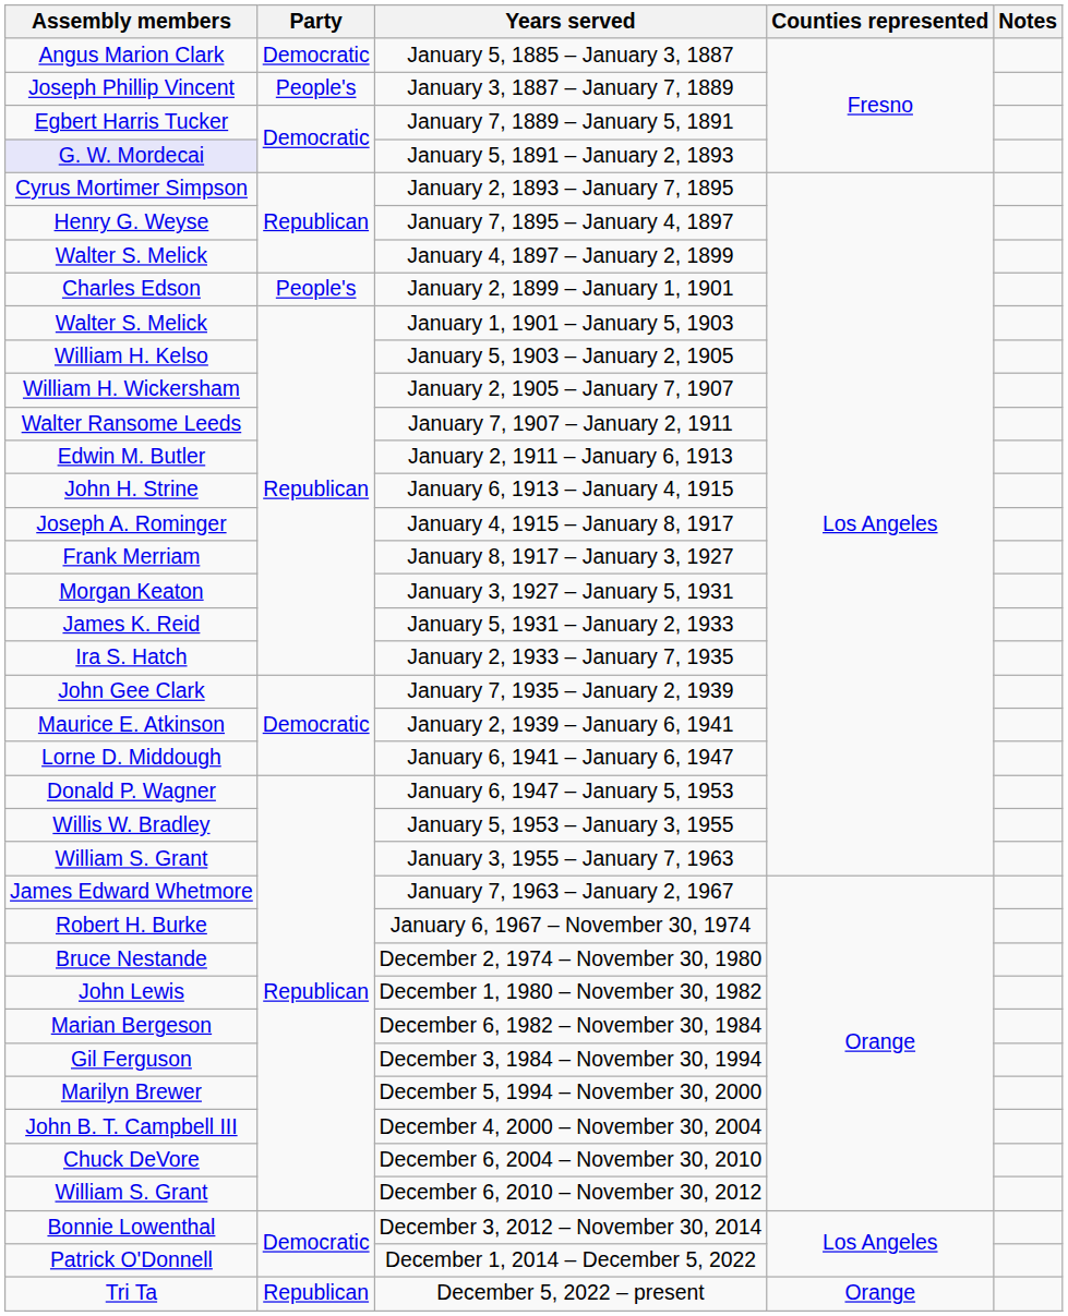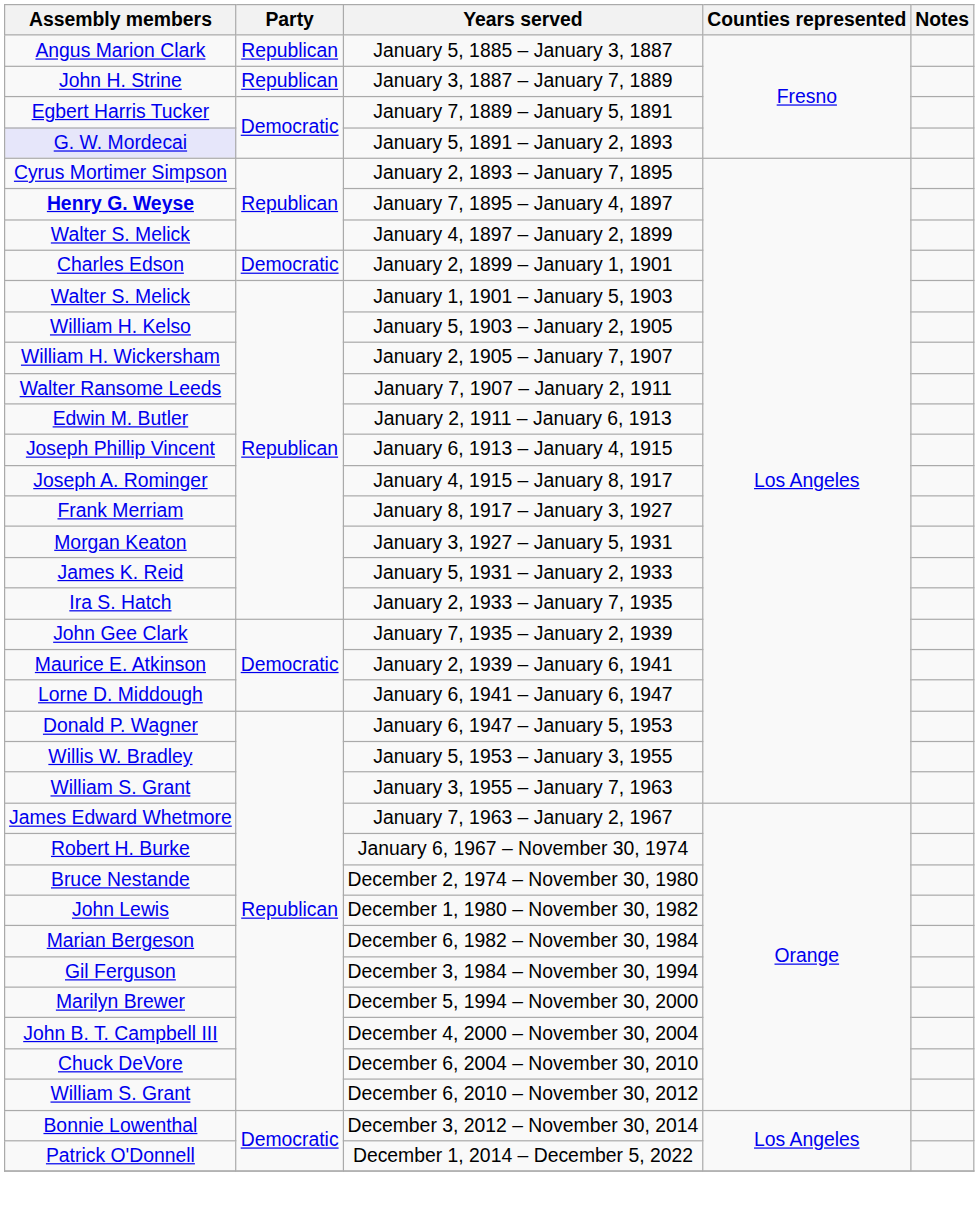 <table class=wikitable style="text-align:center">
 <tr>
 <th>Assembly members</th>
 <th>Party</th>
 <th>Years served</th>
 <th>Counties represented</th>
 <th>Notes</th>
 </tr>
 <tr>
 <td><a href='#'>Angus Marion Clark</a></td>
-<td><a href='#'>Democratic</a></td>
+<td><a href='#'>Republican</a></td>
 <td>January 5, 1885 – January 3, 1887</td>
 <td rowspan=4><a href='#'>Fresno</a></td>
 <td></td>
 </tr>
 <tr>
-<td><a href='#'>Joseph Phillip Vincent</a></td>
-<td><a href='#'>People's</a></td>
+<td><a href='#'>John H. Strine</a></td>
+<td><a href='#'>Republican</a></td>
 <td>January 3, 1887 – January 7, 1889</td>
 <td></td>
 </tr>
 <tr>
 <td><a href='#'>Egbert Harris Tucker</a></td>
 <td rowspan=2 ><a href='#'>Democratic</a></td>
 <td>January 7, 1889 – January 5, 1891</td>
 <td></td>
 </tr>
 <tr>
 <td style="background: lavender;"><a href='#'>G. W. Mordecai</a></td>
 <td>January 5, 1891 – January 2, 1893</td>
 <td></td>
 </tr>
 <tr>
 <td><a href='#'>Cyrus Mortimer Simpson</a></td>
 <td rowspan=3 ><a href='#'>Republican</a></td>
 <td>January 2, 1893 – January 7, 1895</td>
 <td rowspan=21><a href='#'>Los Angeles</a></td>
 <td></td>
 </tr>
 <tr>
-<td><a href='#'>Henry G. Weyse</a></td>
+<td><strong><a href='#'>Henry G. Weyse</a></strong></td>
 <td>January 7, 1895 – January 4, 1897</td>
 <td></td>
 </tr>
 <tr>
 <td><a href='#'>Walter S. Melick</a></td>
 <td>January 4, 1897 – January 2, 1899</td>
 <td></td>
 </tr>
 <tr>
 <td><a href='#'>Charles Edson</a></td>
-<td><a href='#'>People's</a></td>
+<td><a href='#'>Democratic</a></td>
 <td>January 2, 1899 – January 1, 1901</td>
 <td></td>
 </tr>
 <tr>
 <td><a href='#'>Walter S. Melick</a></td>
 <td rowspan=11 ><a href='#'>Republican</a></td>
 <td>January 1, 1901 – January 5, 1903</td>
 <td></td>
 </tr>
 <tr>
 <td><a href='#'>William H. Kelso</a></td>
 <td>January 5, 1903 – January 2, 1905</td>
 <td></td>
 </tr>
 <tr>
 <td><a href='#'>William H. Wickersham</a></td>
 <td>January 2, 1905 – January 7, 1907</td>
 <td></td>
 </tr>
 <tr>
 <td><a href='#'>Walter Ransome Leeds</a></td>
 <td>January 7, 1907 – January 2, 1911</td>
 <td></td>
 </tr>
 <tr>
 <td><a href='#'>Edwin M. Butler</a></td>
 <td>January 2, 1911 – January 6, 1913</td>
 <td></td>
 </tr>
 <tr>
-<td><a href='#'>John H. Strine</a></td>
+<td><a href='#'>Joseph Phillip Vincent</a></td>
 <td>January 6, 1913 – January 4, 1915</td>
 <td></td>
 </tr>
 <tr>
 <td><a href='#'>Joseph A. Rominger</a></td>
 <td>January 4, 1915 – January 8, 1917</td>
 <td></td>
 </tr>
 <tr>
 <td><a href='#'>Frank Merriam</a></td>
 <td>January 8, 1917 – January 3, 1927</td>
 <td></td>
 </tr>
 <tr>
 <td><a href='#'>Morgan Keaton</a></td>
 <td>January 3, 1927 – January 5, 1931</td>
 <td></td>
 </tr>
 <tr>
 <td><a href='#'>James K. Reid</a></td>
 <td>January 5, 1931 – January 2, 1933</td>
 <td></td>
 </tr>
 <tr>
 <td><a href='#'>Ira S. Hatch</a></td>
 <td>January 2, 1933 – January 7, 1935</td>
 <td></td>
 </tr>
 <tr>
 <td><a href='#'>John Gee Clark</a></td>
 <td rowspan=3 ><a href='#'>Democratic</a></td>
 <td>January 7, 1935 – January 2, 1939</td>
 <td></td>
 </tr>
 <tr>
 <td><a href='#'>Maurice E. Atkinson</a></td>
 <td>January 2, 1939 – January 6, 1941</td>
 <td></td>
 </tr>
 <tr>
 <td><a href='#'>Lorne D. Middough</a></td>
 <td>January 6, 1941 – January 6, 1947</td>
 <td></td>
 </tr>
 <tr>
 <td><a href='#'>Donald P. Wagner</a></td>
 <td rowspan=13 ><a href='#'>Republican</a></td>
 <td>January 6, 1947 – January 5, 1953</td>
 <td></td>
 </tr>
 <tr>
 <td><a href='#'>Willis W. Bradley</a></td>
 <td>January 5, 1953 – January 3, 1955</td>
 <td></td>
 </tr>
 <tr>
 <td><a href='#'>William S. Grant</a></td>
 <td>January 3, 1955 – January 7, 1963</td>
 <td></td>
 </tr>
 <tr>
 <td><a href='#'>James Edward Whetmore</a></td>
 <td>January 7, 1963 – January 2, 1967</td>
 <td rowspan=10><a href='#'>Orange</a></td>
 <td></td>
 </tr>
 <tr>
 <td><a href='#'>Robert H. Burke</a></td>
 <td>January 6, 1967 – November 30, 1974</td>
 <td></td>
 </tr>
 <tr>
 <td><a href='#'>Bruce Nestande</a></td>
 <td>December 2, 1974 – November 30, 1980</td>
 <td></td>
 </tr>
 <tr>
 <td><a href='#'>John Lewis</a></td>
 <td>December 1, 1980 – November 30, 1982</td>
 <td></td>
 </tr>
 <tr>
 <td><a href='#'>Marian Bergeson</a></td>
 <td>December 6, 1982 – November 30, 1984</td>
 <td></td>
 </tr>
 <tr>
 <td><a href='#'>Gil Ferguson</a></td>
 <td>December 3, 1984 – November 30, 1994</td>
 <td></td>
 </tr>
 <tr>
 <td><a href='#'>Marilyn Brewer</a></td>
 <td>December 5, 1994 – November 30, 2000</td>
 <td></td>
 </tr>
 <tr>
 <td><a href='#'>John B. T. Campbell III</a></td>
 <td>December 4, 2000 – November 30, 2004</td>
 <td></td>
 </tr>
 <tr>
 <td><a href='#'>Chuck DeVore</a></td>
 <td>December 6, 2004 – November 30, 2010</td>
 <td></td>
 </tr>
 <tr>
 <td><a href='#'>William S. Grant</a></td>
 <td>December 6, 2010 – November 30, 2012</td>
 <td></td>
 </tr>
 <tr>
 <td><a href='#'>Bonnie Lowenthal</a></td>
 <td rowspan=2 ><a href='#'>Democratic</a></td>
 <td>December 3, 2012 – November 30, 2014</td>
 <td rowspan=2><a href='#'>Los Angeles</a></td>
 <td></td>
 </tr>
 <tr>
 <td><a href='#'>Patrick O'Donnell</a></td>
 <td>December 1, 2014 – December 5, 2022</td>
 <td></td>
 </tr>
 <tr>
-<td><a href='#'>Tri Ta</a></td>
-<td><a href='#'>Republican</a></td>
-<td>December 5, 2022 – present</td>
-<td><a href='#'>Orange</a></td>
-<td></td>
-</tr>
-<tr>
 </tr>
 </table>
